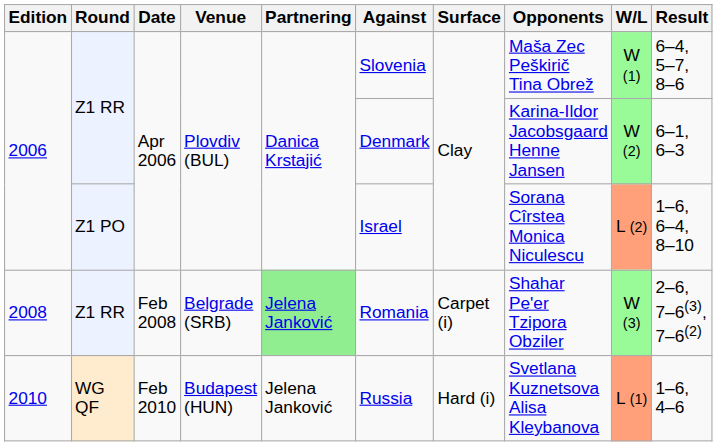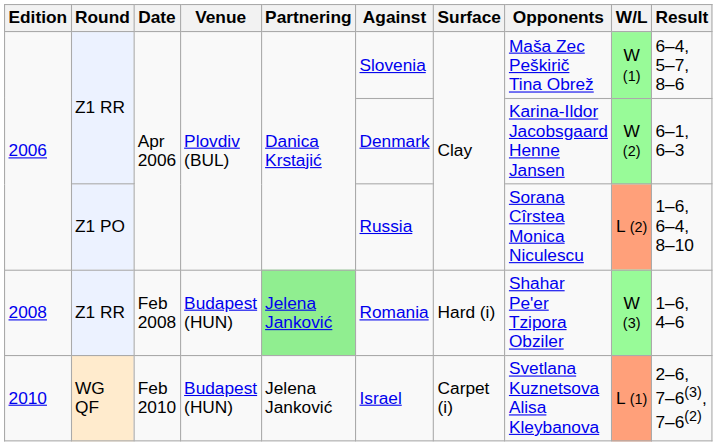 <table class=wikitable>
 <tr>
 <th>Edition</th>
 <th>Round</th>
 <th>Date</th>
 <th>Venue</th>
 <th>Partnering</th>
 <th>Against</th>
 <th>Surface</th>
 <th>Opponents</th>
 <th>W/L</th>
 <th>Result</th>
 </tr>
 <tr>
 <td rowspan="3"><a href='#'>2006</a></td>
 <td rowspan="2" bgcolor=ecf2ff>Z1 RR</td>
 <td rowspan="3">Apr 2006</td>
 <td rowspan="3"><a href='#'>Plovdiv</a> (BUL)</td>
 <td rowspan="3"><a href='#'>Danica Krstajić</a></td>
 <td rowspan="1"> <a href='#'>Slovenia</a></td>
 <td rowspan="3">Clay</td>
 <td><a href='#'>Maša Zec Peškirič</a><br><a href='#'>Tina Obrež</a></td>
 <td style="text-align:center; background:#98fb98;">W <small>(1)</small></td>
 <td>6–4, 5–7, 8–6</td>
 </tr>
 <tr>
 <td> <a href='#'>Denmark</a></td>
 <td><a href='#'>Karina-Ildor Jacobsgaard</a><br><a href='#'>Henne Jansen</a></td>
 <td style="text-align:center; background:#98fb98;">W <small>(2)</small></td>
 <td>6–1, 6–3</td>
 </tr>
 <tr>
 <td bgcolor=ecf2ff>Z1 PO</td>
-<td> <a href='#'>Israel</a></td>
+<td> <a href='#'>Russia</a></td>
 <td><a href='#'>Sorana Cîrstea</a><br><a href='#'>Monica Niculescu</a></td>
 <td style="text-align:center; background:#FFA07A;">L <small>(2)</small></td>
 <td>1–6, 6–4, 8–10</td>
 </tr>
 <tr>
 <td><a href='#'>2008</a></td>
 <td bgcolor=ecf2ff>Z1 RR</td>
 <td>Feb 2008</td>
-<td><a href='#'>Belgrade</a> (SRB)</td>
+<td><a href='#'>Budapest</a> (HUN)</td>
 <td style="background: lightgreen;"><a href='#'>Jelena Janković</a></td>
 <td> <a href='#'>Romania</a></td>
-<td>Carpet (i)</td>
+<td>Hard (i)</td>
 <td><a href='#'>Shahar Pe'er</a><br><a href='#'>Tzipora Obziler</a></td>
 <td style="text-align:center; background:#98fb98;">W <small>(3)</small></td>
-<td>2–6, 7–6<sup>(3)</sup>, 7–6<sup>(2)</sup></td>
+<td>1–6, 4–6</td>
 </tr>
 <tr>
 <td><a href='#'>2010</a></td>
 <td bgcolor=ffebcd>WG QF</td>
 <td>Feb 2010</td>
 <td><a href='#'>Budapest</a> (HUN)</td>
 <td>Jelena Janković</td>
-<td> <a href='#'>Russia</a></td>
-<td>Hard (i)</td>
+<td> <a href='#'>Israel</a></td>
+<td>Carpet (i)</td>
 <td><a href='#'>Svetlana Kuznetsova</a><br><a href='#'>Alisa Kleybanova</a></td>
 <td style="text-align:center; background:#FFA07A;">L <small>(1)</small></td>
-<td>1–6, 4–6</td>
+<td>2–6, 7–6<sup>(3)</sup>, 7–6<sup>(2)</sup></td>
 </tr>
 </table>
